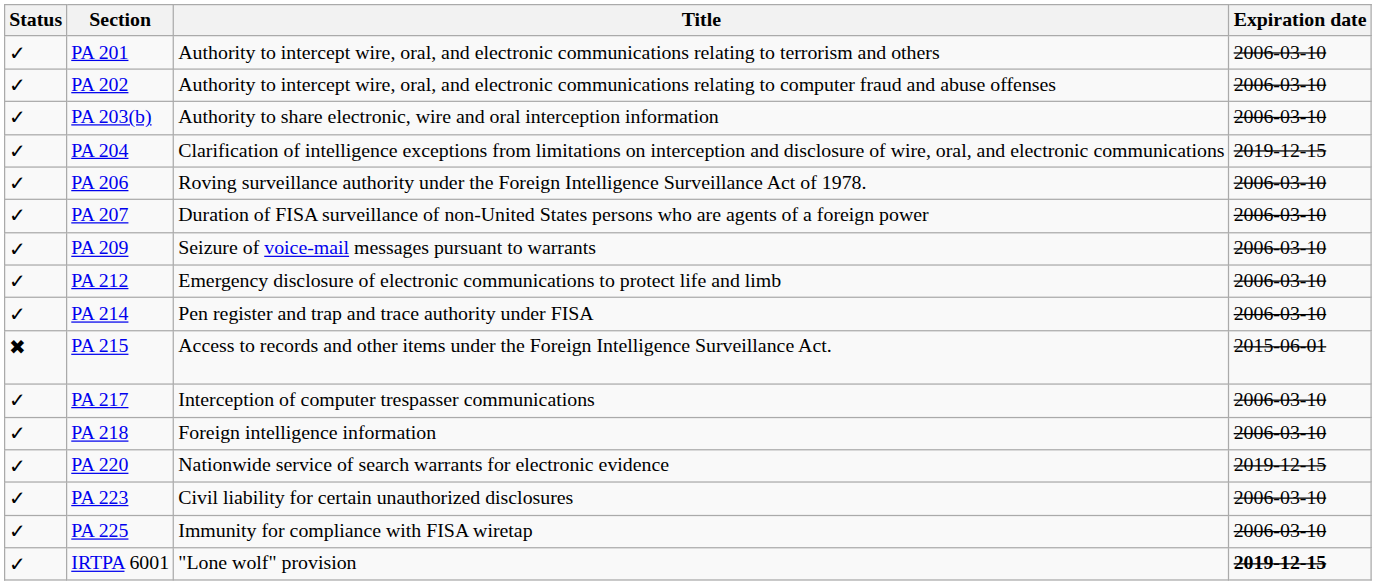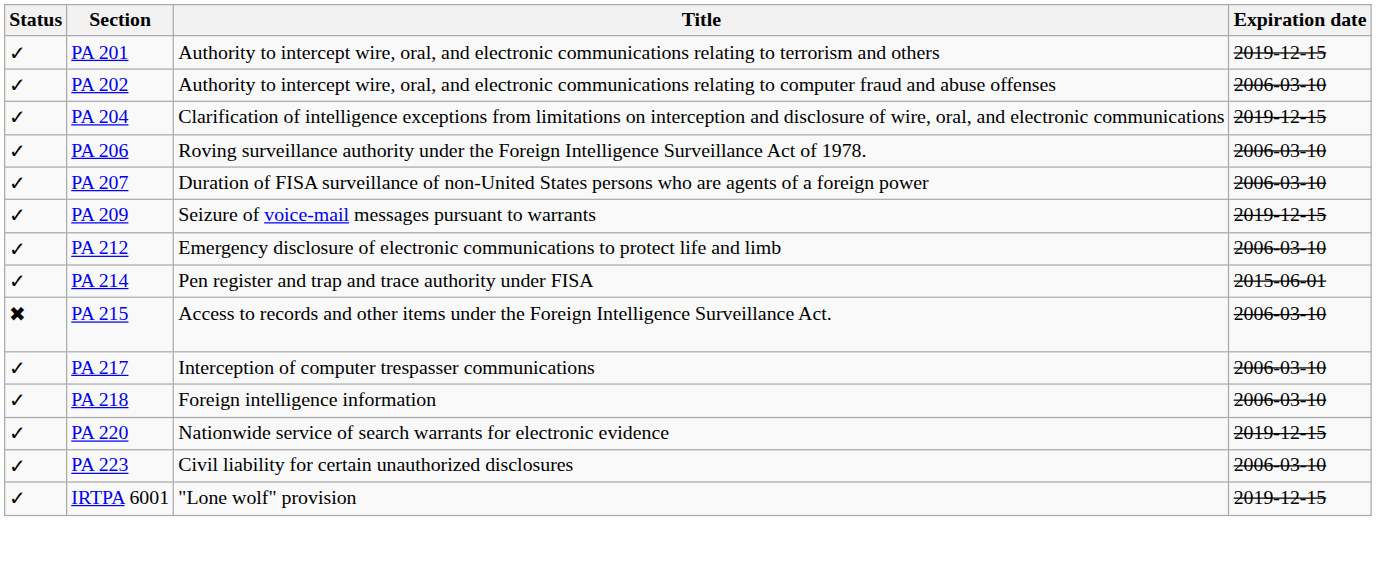 <table class="wikitable">
 <tr>
 <th>Status</th>
 <th>Section</th>
 <th>Title</th>
 <th>Expiration date</th>
 </tr>
 <tr style="vertical-align:TOP;">
 <td>✓</td>
 <td><a href='#'>PA 201</a></td>
 <td>Authority to intercept wire, oral, and electronic communications relating to terrorism and others</td>
-<td><s>2006-03-10</s></td>
+<td><s>2019-12-15</s></td>
 </tr>
 <tr style="vertical-align:TOP;">
 <td>✓</td>
 <td><a href='#'>PA 202</a></td>
 <td>Authority to intercept wire, oral, and electronic communications relating to computer fraud and abuse offenses</td>
-<td><s>2006-03-10</s></td>
-</tr>
-<tr style="vertical-align:TOP;">
-<td>✓</td>
-<td><a href='#'>PA 203(b)</a></td>
-<td>Authority to share electronic, wire and oral interception information</td>
 <td><s>2006-03-10</s></td>
 </tr>
 <tr style="vertical-align:TOP;">
 <td>✓</td>
 <td><a href='#'>PA 204</a></td>
 <td>Clarification of intelligence exceptions from limitations on interception and disclosure of wire, oral, and electronic communications</td>
 <td><s>2019-12-15</s></td>
 </tr>
 <tr style="vertical-align:TOP;">
 <td>✓</td>
 <td><a href='#'>PA 206</a><br></td>
 <td>Roving surveillance authority under the Foreign Intelligence Surveillance Act of 1978.</td>
 <td><s>2006-03-10</s></td>
 </tr>
 <tr style="vertical-align:TOP;">
 <td>✓</td>
 <td><a href='#'>PA 207</a></td>
 <td>Duration of FISA surveillance of non-United States persons who are agents of a foreign power</td>
 <td><s>2006-03-10</s></td>
 </tr>
 <tr style="vertical-align:TOP;">
 <td>✓</td>
 <td><a href='#'>PA 209</a></td>
 <td>Seizure of <a href='#'>voice-mail</a> messages pursuant to warrants</td>
-<td><s>2006-03-10</s></td>
+<td><s>2019-12-15</s></td>
 </tr>
 <tr style="vertical-align:TOP;">
 <td>✓</td>
 <td><a href='#'>PA 212</a></td>
 <td>Emergency disclosure of electronic communications to protect life and limb</td>
 <td><s>2006-03-10</s></td>
 </tr>
 <tr style="vertical-align:TOP;">
 <td>✓</td>
 <td><a href='#'>PA 214</a></td>
 <td>Pen register and trap and trace authority under FISA</td>
-<td><s>2006-03-10</s></td>
+<td><s>2015-06-01</s></td>
 </tr>
 <tr style="vertical-align:TOP;">
 <td>✖</td>
 <td><a href='#'>PA 215</a><br><br></td>
 <td>Access to records and other items under the Foreign Intelligence Surveillance Act.</td>
-<td><s>2015-06-01</s></td>
+<td><s>2006-03-10</s></td>
 </tr>
 <tr style="vertical-align:TOP;">
 <td>✓</td>
 <td><a href='#'>PA 217</a></td>
 <td>Interception of computer trespasser communications</td>
 <td><s>2006-03-10</s></td>
 </tr>
 <tr style="vertical-align:TOP;">
 <td>✓</td>
 <td><a href='#'>PA 218</a></td>
 <td>Foreign intelligence information</td>
 <td><s>2006-03-10</s></td>
 </tr>
 <tr style="vertical-align:TOP;">
 <td>✓</td>
 <td><a href='#'>PA 220</a></td>
 <td>Nationwide service of search warrants for electronic evidence</td>
 <td><s>2019-12-15</s></td>
 </tr>
 <tr style="vertical-align:TOP;">
 <td>✓</td>
 <td><a href='#'>PA 223</a></td>
 <td>Civil liability for certain unauthorized disclosures</td>
 <td><s>2006-03-10</s></td>
 </tr>
 <tr style="vertical-align:TOP;">
 <td>✓</td>
-<td><a href='#'>PA 225</a></td>
-<td>Immunity for compliance with FISA wiretap</td>
-<td><s>2006-03-10</s></td>
-</tr>
-<tr style="vertical-align:TOP;">
-<td>✓</td>
 <td><a href='#'>IRTPA</a> 6001<br></td>
 <td>"Lone wolf" provision </td>
-<td><strong><s>2019-12-15</s></strong></td>
+<td><s>2019-12-15</s></td>
 </tr>
 </table>
